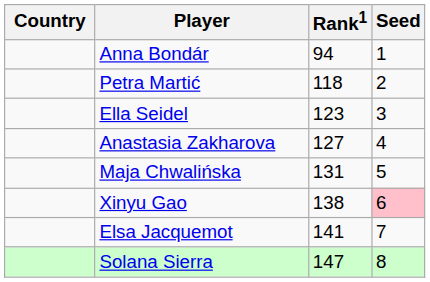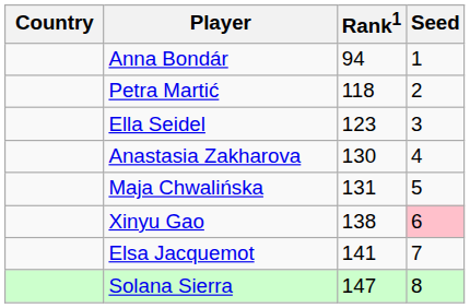 <table class="sortable wikitable">
 <tr>
 <th width="70">Country</th>
 <th width="175">Player</th>
 <th>Rank<sup>1</sup></th>
 <th>Seed</th>
 </tr>
 <tr>
 <td></td>
 <td><a href='#'>Anna Bondár</a></td>
 <td>94</td>
 <td>1</td>
 </tr>
 <tr>
 <td></td>
 <td><a href='#'>Petra Martić</a></td>
 <td>118</td>
 <td>2</td>
 </tr>
 <tr>
 <td></td>
 <td><a href='#'>Ella Seidel</a></td>
 <td>123</td>
 <td>3</td>
 </tr>
 <tr>
 <td></td>
 <td><a href='#'>Anastasia Zakharova</a></td>
-<td>127</td>
+<td>130</td>
 <td>4</td>
 </tr>
 <tr>
 <td></td>
 <td><a href='#'>Maja Chwalińska</a></td>
 <td>131</td>
 <td>5</td>
 </tr>
 <tr>
 <td></td>
 <td><a href='#'>Xinyu Gao</a></td>
 <td>138</td>
 <td style="background: pink;">6</td>
 </tr>
 <tr>
 <td></td>
 <td><a href='#'>Elsa Jacquemot</a></td>
 <td>141</td>
 <td>7</td>
 </tr>
 <tr style="background:#cfc;">
 <td></td>
 <td><a href='#'>Solana Sierra</a></td>
 <td>147</td>
 <td>8</td>
 </tr>
 </table>
